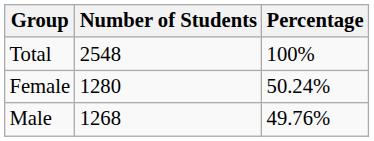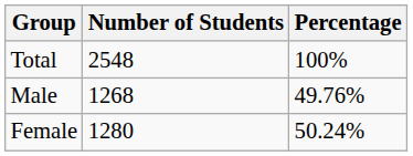 <table class="wikitable">
 <tr>
 <th>Group</th>
 <th>Number of Students</th>
 <th>Percentage</th>
 </tr>
 <tr>
 <td>Total</td>
 <td>2548</td>
 <td>100%</td>
 </tr>
 <tr>
+<td>Male</td>
+<td>1268</td>
+<td>49.76%</td>
+</tr>
+<tr>
 <td>Female</td>
 <td>1280</td>
 <td>50.24%</td>
 </tr>
-<tr>
-<td>Male</td>
-<td>1268</td>
-<td>49.76%</td>
-</tr>
 </table>
